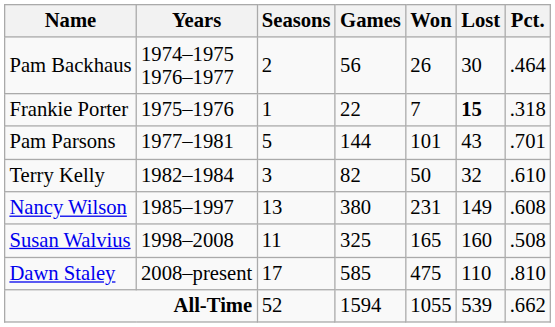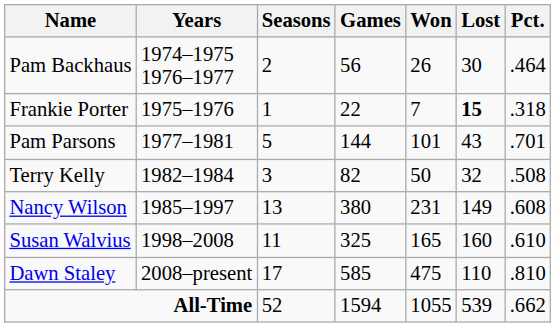 <table class="wikitable sortable">
 <tr>
 <th>Name</th>
 <th>Years</th>
 <th>Seasons</th>
 <th>Games</th>
 <th>Won</th>
 <th>Lost</th>
 <th>Pct.</th>
 </tr>
 <tr>
 <td>Pam Backhaus</td>
 <td>1974–1975<br>1976–1977</td>
 <td>2</td>
 <td>56</td>
 <td>26</td>
 <td>30</td>
 <td>.464</td>
 </tr>
 <tr>
 <td>Frankie Porter</td>
 <td>1975–1976</td>
 <td>1</td>
 <td>22</td>
 <td>7</td>
 <td><strong>15</strong></td>
 <td>.318</td>
 </tr>
 <tr>
 <td>Pam Parsons</td>
 <td>1977–1981</td>
 <td>5</td>
 <td>144</td>
 <td>101</td>
 <td>43</td>
 <td>.701</td>
 </tr>
 <tr>
 <td Terry Kelly (coach)>Terry Kelly</td>
 <td>1982–1984</td>
 <td>3</td>
 <td>82</td>
 <td>50</td>
 <td>32</td>
-<td>.610</td>
+<td>.508</td>
 </tr>
 <tr>
 <td><a href='#'>Nancy Wilson</a></td>
 <td>1985–1997</td>
 <td>13</td>
 <td>380</td>
 <td>231</td>
 <td>149</td>
 <td>.608</td>
 </tr>
 <tr>
 <td><a href='#'>Susan Walvius</a></td>
 <td>1998–2008</td>
 <td>11</td>
 <td>325</td>
 <td>165</td>
 <td>160</td>
-<td>.508</td>
+<td>.610</td>
 </tr>
 <tr>
 <td><a href='#'>Dawn Staley</a></td>
 <td>2008–present</td>
 <td>17</td>
 <td>585</td>
 <td>475</td>
 <td>110</td>
 <td>.810</td>
 </tr>
 <tr class="sortbottom">
 <td colspan="2" style="text-align:right;"><strong>All-Time</strong></td>
 <td>52</td>
 <td>1594</td>
 <td>1055</td>
 <td>539</td>
 <td>.662</td>
 </tr>
 </table>
